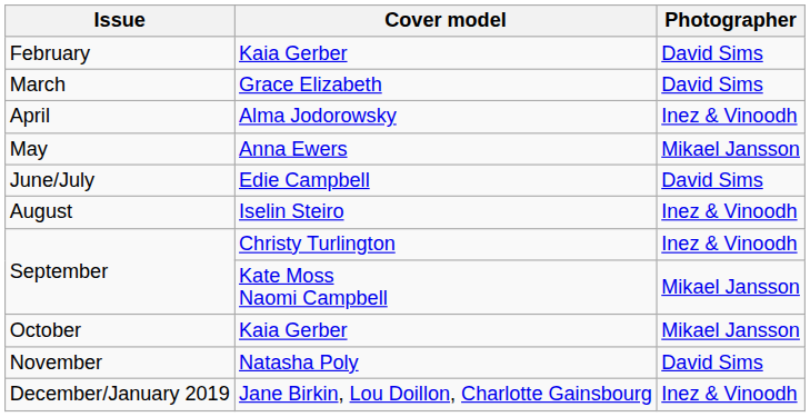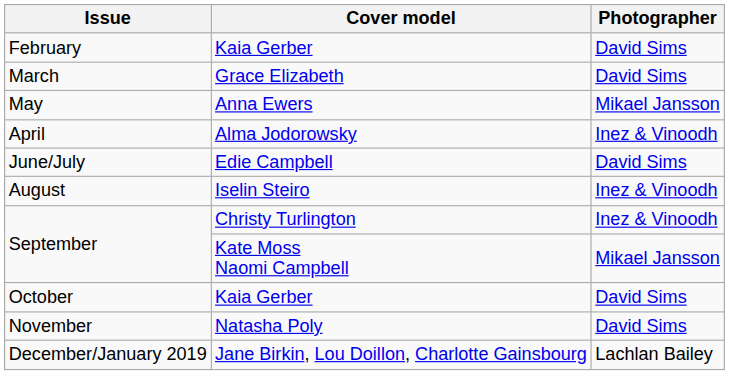 <table class="sortable wikitable">
 <tr>
 <th>Issue</th>
 <th>Cover model</th>
 <th>Photographer</th>
 </tr>
 <tr>
 <td>February</td>
 <td><a href='#'>Kaia Gerber</a></td>
 <td><a href='#'>David Sims</a></td>
 </tr>
 <tr>
 <td>March</td>
 <td><a href='#'>Grace Elizabeth</a></td>
 <td><a href='#'>David Sims</a></td>
 </tr>
 <tr>
+<td>May</td>
+<td><a href='#'>Anna Ewers</a></td>
+<td><a href='#'>Mikael Jansson</a></td>
+</tr>
+<tr>
 <td>April</td>
 <td><a href='#'>Alma Jodorowsky</a></td>
 <td><a href='#'>Inez & Vinoodh</a></td>
-</tr>
-<tr>
-<td>May</td>
-<td><a href='#'>Anna Ewers</a></td>
-<td><a href='#'>Mikael Jansson</a></td>
 </tr>
 <tr>
 <td>June/July</td>
 <td><a href='#'>Edie Campbell</a></td>
 <td><a href='#'>David Sims</a></td>
 </tr>
 <tr>
 <td>August</td>
 <td><a href='#'>Iselin Steiro</a></td>
 <td><a href='#'>Inez & Vinoodh</a></td>
 </tr>
 <tr>
 <td rowspan=2>September</td>
 <td><a href='#'>Christy Turlington</a></td>
 <td><a href='#'>Inez & Vinoodh</a></td>
 </tr>
 <tr>
 <td><a href='#'>Kate Moss</a><br><a href='#'>Naomi Campbell</a></td>
 <td><a href='#'>Mikael Jansson</a></td>
 </tr>
 <tr>
 <td>October</td>
 <td><a href='#'>Kaia Gerber</a></td>
-<td><a href='#'>Mikael Jansson</a></td>
+<td><a href='#'>David Sims</a></td>
 </tr>
 <tr>
 <td>November</td>
 <td><a href='#'>Natasha Poly</a></td>
 <td><a href='#'>David Sims</a></td>
 </tr>
 <tr>
 <td>December/January 2019</td>
 <td><a href='#'>Jane Birkin</a>, <a href='#'>Lou Doillon</a>, <a href='#'>Charlotte Gainsbourg</a></td>
-<td><a href='#'>Inez & Vinoodh</a></td>
+<td>Lachlan Bailey</td>
 </tr>
 </table>
